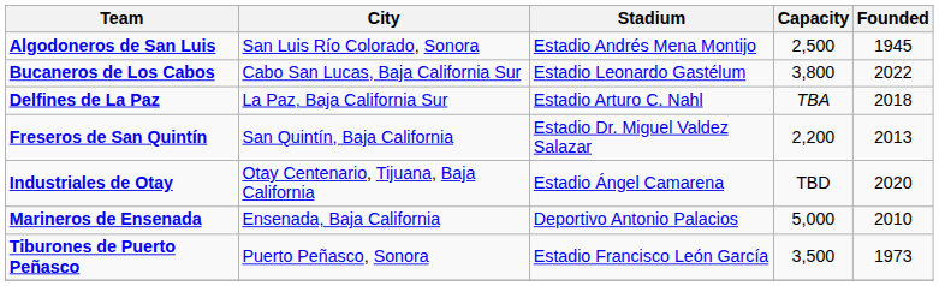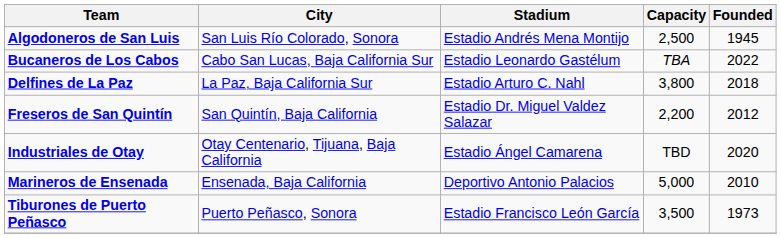 <table class="wikitable sortable">
 <tr>
 <th>Team</th>
 <th>City</th>
 <th>Stadium</th>
 <th>Capacity</th>
 <th>Founded</th>
 </tr>
 <tr>
 <td><strong><a href='#'>Algodoneros de San Luis</a></strong></td>
 <td><a href='#'>San Luis Río Colorado</a>, <a href='#'>Sonora</a></td>
 <td><a href='#'>Estadio Andrés Mena Montijo</a></td>
 <td style="text-align: center;">2,500</td>
 <td style="text-align: center;">1945</td>
 </tr>
 <tr>
 <td><strong><a href='#'>Bucaneros de Los Cabos</a></strong></td>
 <td><a href='#'>Cabo San Lucas, Baja California Sur</a></td>
 <td><a href='#'>Estadio Leonardo Gastélum</a></td>
-<td style="text-align: center;">3,800</td>
+<td style="text-align: center;"><em>TBA</em></td>
 <td style="text-align: center;">2022</td>
 </tr>
 <tr>
 <td><strong><a href='#'>Delfines de La Paz</a></strong></td>
 <td><a href='#'>La Paz, Baja California Sur</a></td>
 <td><a href='#'>Estadio Arturo C. Nahl</a></td>
-<td style="text-align: center;"><em>TBA</em></td>
+<td style="text-align: center;">3,800</td>
 <td style="text-align: center;">2018</td>
 </tr>
 <tr>
 <td><strong><a href='#'>Freseros de San Quintín</a></strong></td>
 <td><a href='#'>San Quintín, Baja California</a></td>
 <td><a href='#'>Estadio Dr. Miguel Valdez Salazar</a></td>
 <td style="text-align: center;">2,200</td>
-<td style="text-align: center;">2013</td>
+<td style="text-align: center;">2012</td>
 </tr>
 <tr>
 <td><strong><a href='#'>Industriales de Otay</a></strong></td>
 <td><a href='#'>Otay Centenario</a>, <a href='#'>Tijuana</a>, <a href='#'>Baja California</a></td>
 <td><a href='#'>Estadio Ángel Camarena</a></td>
 <td align=center>TBD</td>
 <td align="center">2020</td>
 </tr>
 <tr>
 <td><strong><a href='#'>Marineros de Ensenada</a></strong></td>
 <td><a href='#'>Ensenada, Baja California</a></td>
 <td><a href='#'>Deportivo Antonio Palacios</a></td>
 <td style="text-align: center;">5,000</td>
 <td style="text-align: center;">2010</td>
 </tr>
 <tr>
 <td><strong><a href='#'>Tiburones de Puerto Peñasco</a></strong></td>
 <td><a href='#'>Puerto Peñasco</a>, <a href='#'>Sonora</a></td>
 <td><a href='#'>Estadio Francisco León García</a></td>
 <td align=center>3,500</td>
 <td align="center">1973</td>
 </tr>
 <tr>
 </tr>
 </table>
